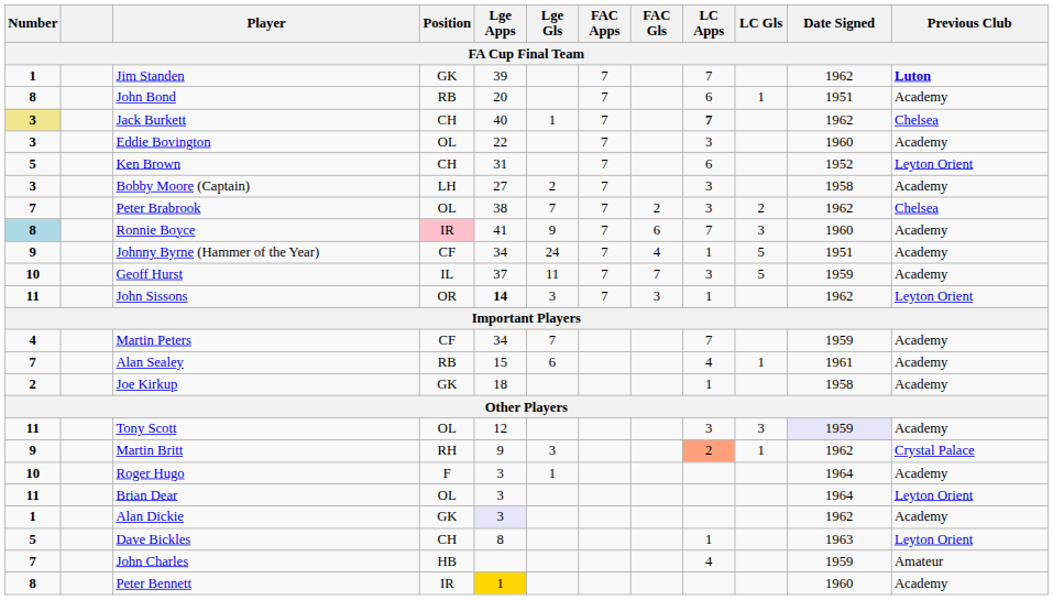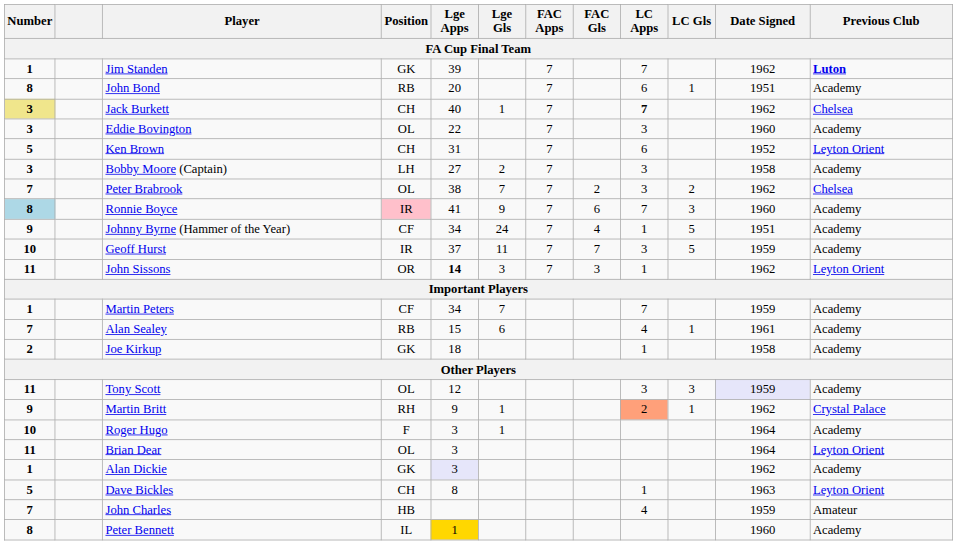 <table class="wikitable" style="width:95%;">
 <tr>
 <th width=5%>Number</th>
 <th width=5%></th>
 <th !width=10%>Player</th>
 <th width=5%>Position</th>
 <th width=5%>Lge Apps</th>
 <th width=5%>Lge Gls</th>
 <th width=5%>FAC Apps</th>
 <th width=5%>FAC Gls</th>
 <th width=5%>LC Apps</th>
 <th width=5%>LC Gls</th>
 <th width=10%>Date Signed</th>
 <th width=15%>Previous Club</th>
 </tr>
 <tr>
 <th colspan="12">FA Cup Final Team</th>
 </tr>
 <tr>
 <td align=center><strong>1</strong></td>
 <td align=center></td>
 <td><a href='#'>Jim Standen</a></td>
 <td align=center>GK</td>
 <td align=center>39</td>
 <td align=center></td>
 <td align=center>7</td>
 <td align=center></td>
 <td align=center>7</td>
 <td align=center></td>
 <td align=center>1962</td>
 <td><strong><a href='#'>Luton</a></strong></td>
 </tr>
 <tr>
 <td align=center><strong>8</strong></td>
 <td align=center></td>
 <td><a href='#'>John Bond</a></td>
 <td align=center>RB</td>
 <td align=center>20</td>
 <td align=center></td>
 <td align=center>7</td>
 <td align=center></td>
 <td align=center>6</td>
 <td align=center>1</td>
 <td align=center>1951</td>
 <td>Academy</td>
 </tr>
 <tr>
 <td align=center style="background: khaki;"><strong>3</strong></td>
 <td align=center></td>
 <td><a href='#'>Jack Burkett</a></td>
 <td align=center>CH</td>
 <td align=center>40</td>
 <td align=center>1</td>
 <td align=center>7</td>
 <td align=center></td>
 <td align=center><strong>7</strong></td>
 <td align=center></td>
 <td align=center>1962</td>
 <td><a href='#'>Chelsea</a></td>
 </tr>
 <tr>
 <td align=center><strong>3</strong></td>
 <td align=center></td>
 <td><a href='#'>Eddie Bovington</a></td>
 <td align=center>OL</td>
 <td align=center>22</td>
 <td align=center></td>
 <td align=center>7</td>
 <td align=center></td>
 <td align=center>3</td>
 <td align=center></td>
 <td align=center>1960</td>
 <td>Academy</td>
 </tr>
 <tr>
 <td align=center><strong>5</strong></td>
 <td align=center></td>
 <td><a href='#'>Ken Brown</a></td>
 <td align=center>CH</td>
 <td align=center>31</td>
 <td align=center></td>
 <td align=center>7</td>
 <td align=center></td>
 <td align=center>6</td>
 <td align=center></td>
 <td align=center>1952</td>
 <td><a href='#'>Leyton Orient</a></td>
 </tr>
 <tr>
 <td align=center><strong>3</strong></td>
 <td align=center></td>
 <td><a href='#'>Bobby Moore</a> (Captain)</td>
 <td align=center>LH</td>
 <td align=center>27</td>
 <td align=center>2</td>
 <td align=center>7</td>
 <td align=center></td>
 <td align=center>3</td>
 <td align=center></td>
 <td align=center>1958</td>
 <td>Academy</td>
 </tr>
 <tr>
 <td align=center><strong>7</strong></td>
 <td align=center></td>
 <td><a href='#'>Peter Brabrook</a></td>
 <td align=center>OL</td>
 <td align=center>38</td>
 <td align=center>7</td>
 <td align=center>7</td>
 <td align=center>2</td>
 <td align=center>3</td>
 <td align=center>2</td>
 <td align=center>1962</td>
 <td><a href='#'>Chelsea</a></td>
 </tr>
 <tr>
 <td align=center style="background: lightblue;"><strong>8</strong></td>
 <td align=center></td>
 <td><a href='#'>Ronnie Boyce</a></td>
 <td align=center style="background: pink;">IR</td>
 <td align=center>41</td>
 <td align=center>9</td>
 <td align=center>7</td>
 <td align=center>6</td>
 <td align=center>7</td>
 <td align=center>3</td>
 <td align=center>1960</td>
 <td>Academy</td>
 </tr>
 <tr>
 <td align=center><strong>9</strong></td>
 <td align=center></td>
 <td><a href='#'>Johnny Byrne</a> (Hammer of the Year)</td>
 <td align=center>CF</td>
 <td align=center>34</td>
 <td align=center>24</td>
 <td align=center>7</td>
 <td align=center>4</td>
 <td align=center>1</td>
 <td align=center>5</td>
 <td align=center>1951</td>
 <td>Academy</td>
 </tr>
 <tr>
 <td align=center><strong>10</strong></td>
 <td align=center></td>
 <td><a href='#'>Geoff Hurst</a></td>
-<td align=center>IL</td>
+<td align=center>IR</td>
 <td align=center>37</td>
 <td align=center>11</td>
 <td align=center>7</td>
 <td align=center>7</td>
 <td align=center>3</td>
 <td align=center>5</td>
 <td align=center>1959</td>
 <td>Academy</td>
 </tr>
 <tr>
 <td align=center><strong>11</strong></td>
 <td align=center></td>
 <td><a href='#'>John Sissons</a></td>
 <td align=center>OR</td>
 <td align=center><strong>14</strong></td>
 <td align=center>3</td>
 <td align=center>7</td>
 <td align=center>3</td>
 <td align=center>1</td>
 <td align=center></td>
 <td align=center>1962</td>
 <td><a href='#'>Leyton Orient</a></td>
 </tr>
 <tr>
 <th colspan="12">Important Players</th>
 </tr>
 <tr>
-<td align=center><strong>4</strong></td>
+<td align=center><strong>1</strong></td>
 <td align=center></td>
 <td><a href='#'>Martin Peters</a></td>
 <td align=center>CF</td>
 <td align=center>34</td>
 <td align=center>7</td>
 <td align=center></td>
 <td align=center></td>
 <td align=center>7</td>
 <td align=center></td>
 <td align=center>1959</td>
 <td>Academy</td>
 </tr>
 <tr>
 <td align=center><strong>7</strong></td>
 <td align=center></td>
 <td><a href='#'>Alan Sealey</a></td>
 <td align=center>RB</td>
 <td align=center>15</td>
 <td align=center>6</td>
 <td align=center></td>
 <td align=center></td>
 <td align=center>4</td>
 <td align=center>1</td>
 <td align=center>1961</td>
 <td>Academy</td>
 </tr>
 <tr>
 <td align=center><strong>2</strong></td>
 <td align=center></td>
 <td><a href='#'>Joe Kirkup</a></td>
 <td align=center>GK</td>
 <td align=center>18</td>
 <td align=center></td>
 <td align=center></td>
 <td align=center></td>
 <td align=center>1</td>
 <td align=center></td>
 <td align=center>1958</td>
 <td>Academy</td>
 </tr>
 <tr>
 <th colspan="12">Other Players</th>
 </tr>
 <tr>
 <td align=center><strong>11</strong></td>
 <td align=center></td>
 <td><a href='#'>Tony Scott</a></td>
 <td align=center>OL</td>
 <td align=center>12</td>
 <td align=center></td>
 <td align=center></td>
 <td align=center></td>
 <td align=center>3</td>
 <td align=center>3</td>
 <td align=center style="background: lavender;">1959</td>
 <td>Academy</td>
 </tr>
 <tr>
 <td align=center><strong>9</strong></td>
 <td align=center></td>
 <td><a href='#'>Martin Britt</a></td>
 <td align=center>RH</td>
 <td align=center>9</td>
-<td align=center>3</td>
+<td align=center>1</td>
 <td align=center></td>
 <td align=center></td>
 <td align=center style="background: lightsalmon;">2</td>
 <td align=center>1</td>
 <td align=center>1962</td>
 <td><a href='#'>Crystal Palace</a></td>
 </tr>
 <tr>
 <td align=center><strong>10</strong></td>
 <td align=center></td>
 <td><a href='#'>Roger Hugo</a></td>
 <td align=center>F</td>
 <td align=center>3</td>
 <td align=center>1</td>
 <td align=center></td>
 <td align=center></td>
 <td align=center></td>
 <td align=center></td>
 <td align=center>1964</td>
 <td>Academy</td>
 </tr>
 <tr>
 <td align=center><strong>11</strong></td>
 <td align=center></td>
 <td><a href='#'>Brian Dear</a></td>
 <td align=center>OL</td>
 <td align=center>3</td>
 <td align=center></td>
 <td align=center></td>
 <td align=center></td>
 <td align=center></td>
 <td align=center></td>
 <td align=center>1964</td>
 <td><a href='#'>Leyton Orient</a></td>
 </tr>
 <tr>
 <td align=center><strong>1</strong></td>
 <td align=center></td>
 <td><a href='#'>Alan Dickie</a></td>
 <td align=center>GK</td>
 <td align=center style="background: lavender;">3</td>
 <td align=center></td>
 <td align=center></td>
 <td align=center></td>
 <td align=center></td>
 <td align=center></td>
 <td align=center>1962</td>
 <td>Academy</td>
 </tr>
 <tr>
 <td align=center><strong>5</strong></td>
 <td align=center></td>
 <td><a href='#'>Dave Bickles</a></td>
 <td align=center>CH</td>
 <td align=center>8</td>
 <td align=center></td>
 <td align=center></td>
 <td align=center></td>
 <td align=center>1</td>
 <td align=center></td>
 <td align=center>1963</td>
 <td><a href='#'>Leyton Orient</a></td>
 </tr>
 <tr>
 <td align=center><strong>7</strong></td>
 <td align=center></td>
 <td><a href='#'>John Charles</a></td>
 <td align=center>HB</td>
 <td align=center></td>
 <td align=center></td>
 <td align=center></td>
 <td align=center></td>
 <td align=center>4</td>
 <td align=center></td>
 <td align=center>1959</td>
 <td>Amateur</td>
 </tr>
 <tr>
 <td align=center><strong>8</strong></td>
 <td align=center></td>
 <td><a href='#'>Peter Bennett</a></td>
-<td align=center>IR</td>
+<td align=center>IL</td>
 <td align=center style="background: gold;">1</td>
 <td align=center></td>
 <td align=center></td>
 <td align=center></td>
 <td align=center></td>
 <td align=center></td>
 <td align=center>1960</td>
 <td>Academy</td>
 </tr>
 </table>
